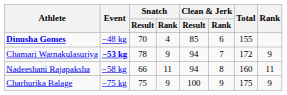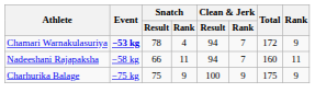 <table class="wikitable" style="font-size:90%">
 <tr>
 <th rowspan=2>Athlete</th>
 <th rowspan=2>Event</th>
 <th colspan="2">Snatch</th>
 <th colspan="2">Clean & Jerk</th>
 <th rowspan="2">Total</th>
 <th rowspan="2">Rank</th>
 </tr>
 <tr style="font-size:95%">
 <th>Result</th>
 <th>Rank</th>
 <th>Result</th>
 <th>Rank</th>
 </tr>
 <tr align=center>
-<td align=left><strong><a href='#'>Dinusha Gomes</a></strong></td>
-<td align=left><a href='#'>−48 kg</a></td>
-<td>70</td>
-<td>4</td>
-<td>85</td>
-<td>6</td>
-<td>155</td>
-<td></td>
-</tr>
-<tr align=center>
 <td align=left><a href='#'>Chamari Warnakulasuriya</a></td>
 <td align=left><strong><a href='#'>−53 kg</a></strong></td>
 <td>78</td>
-<td>9</td>
+<td>4</td>
 <td>94</td>
 <td>7</td>
 <td>172</td>
 <td>9</td>
 </tr>
 <tr align=center>
 <td align=left><a href='#'>Nadeeshani Rajapaksha</a></td>
 <td align=left><a href='#'>−58 kg</a></td>
 <td>66</td>
 <td>11</td>
 <td>94</td>
-<td>8</td>
+<td>7</td>
 <td>160</td>
 <td>11</td>
 </tr>
 <tr align=center>
 <td align=left><a href='#'>Charhurika Balage</a></td>
 <td align=left><a href='#'>−75 kg</a></td>
 <td>75</td>
 <td>9</td>
 <td>100</td>
 <td>9</td>
 <td>175</td>
 <td>9</td>
 </tr>
 </table>
